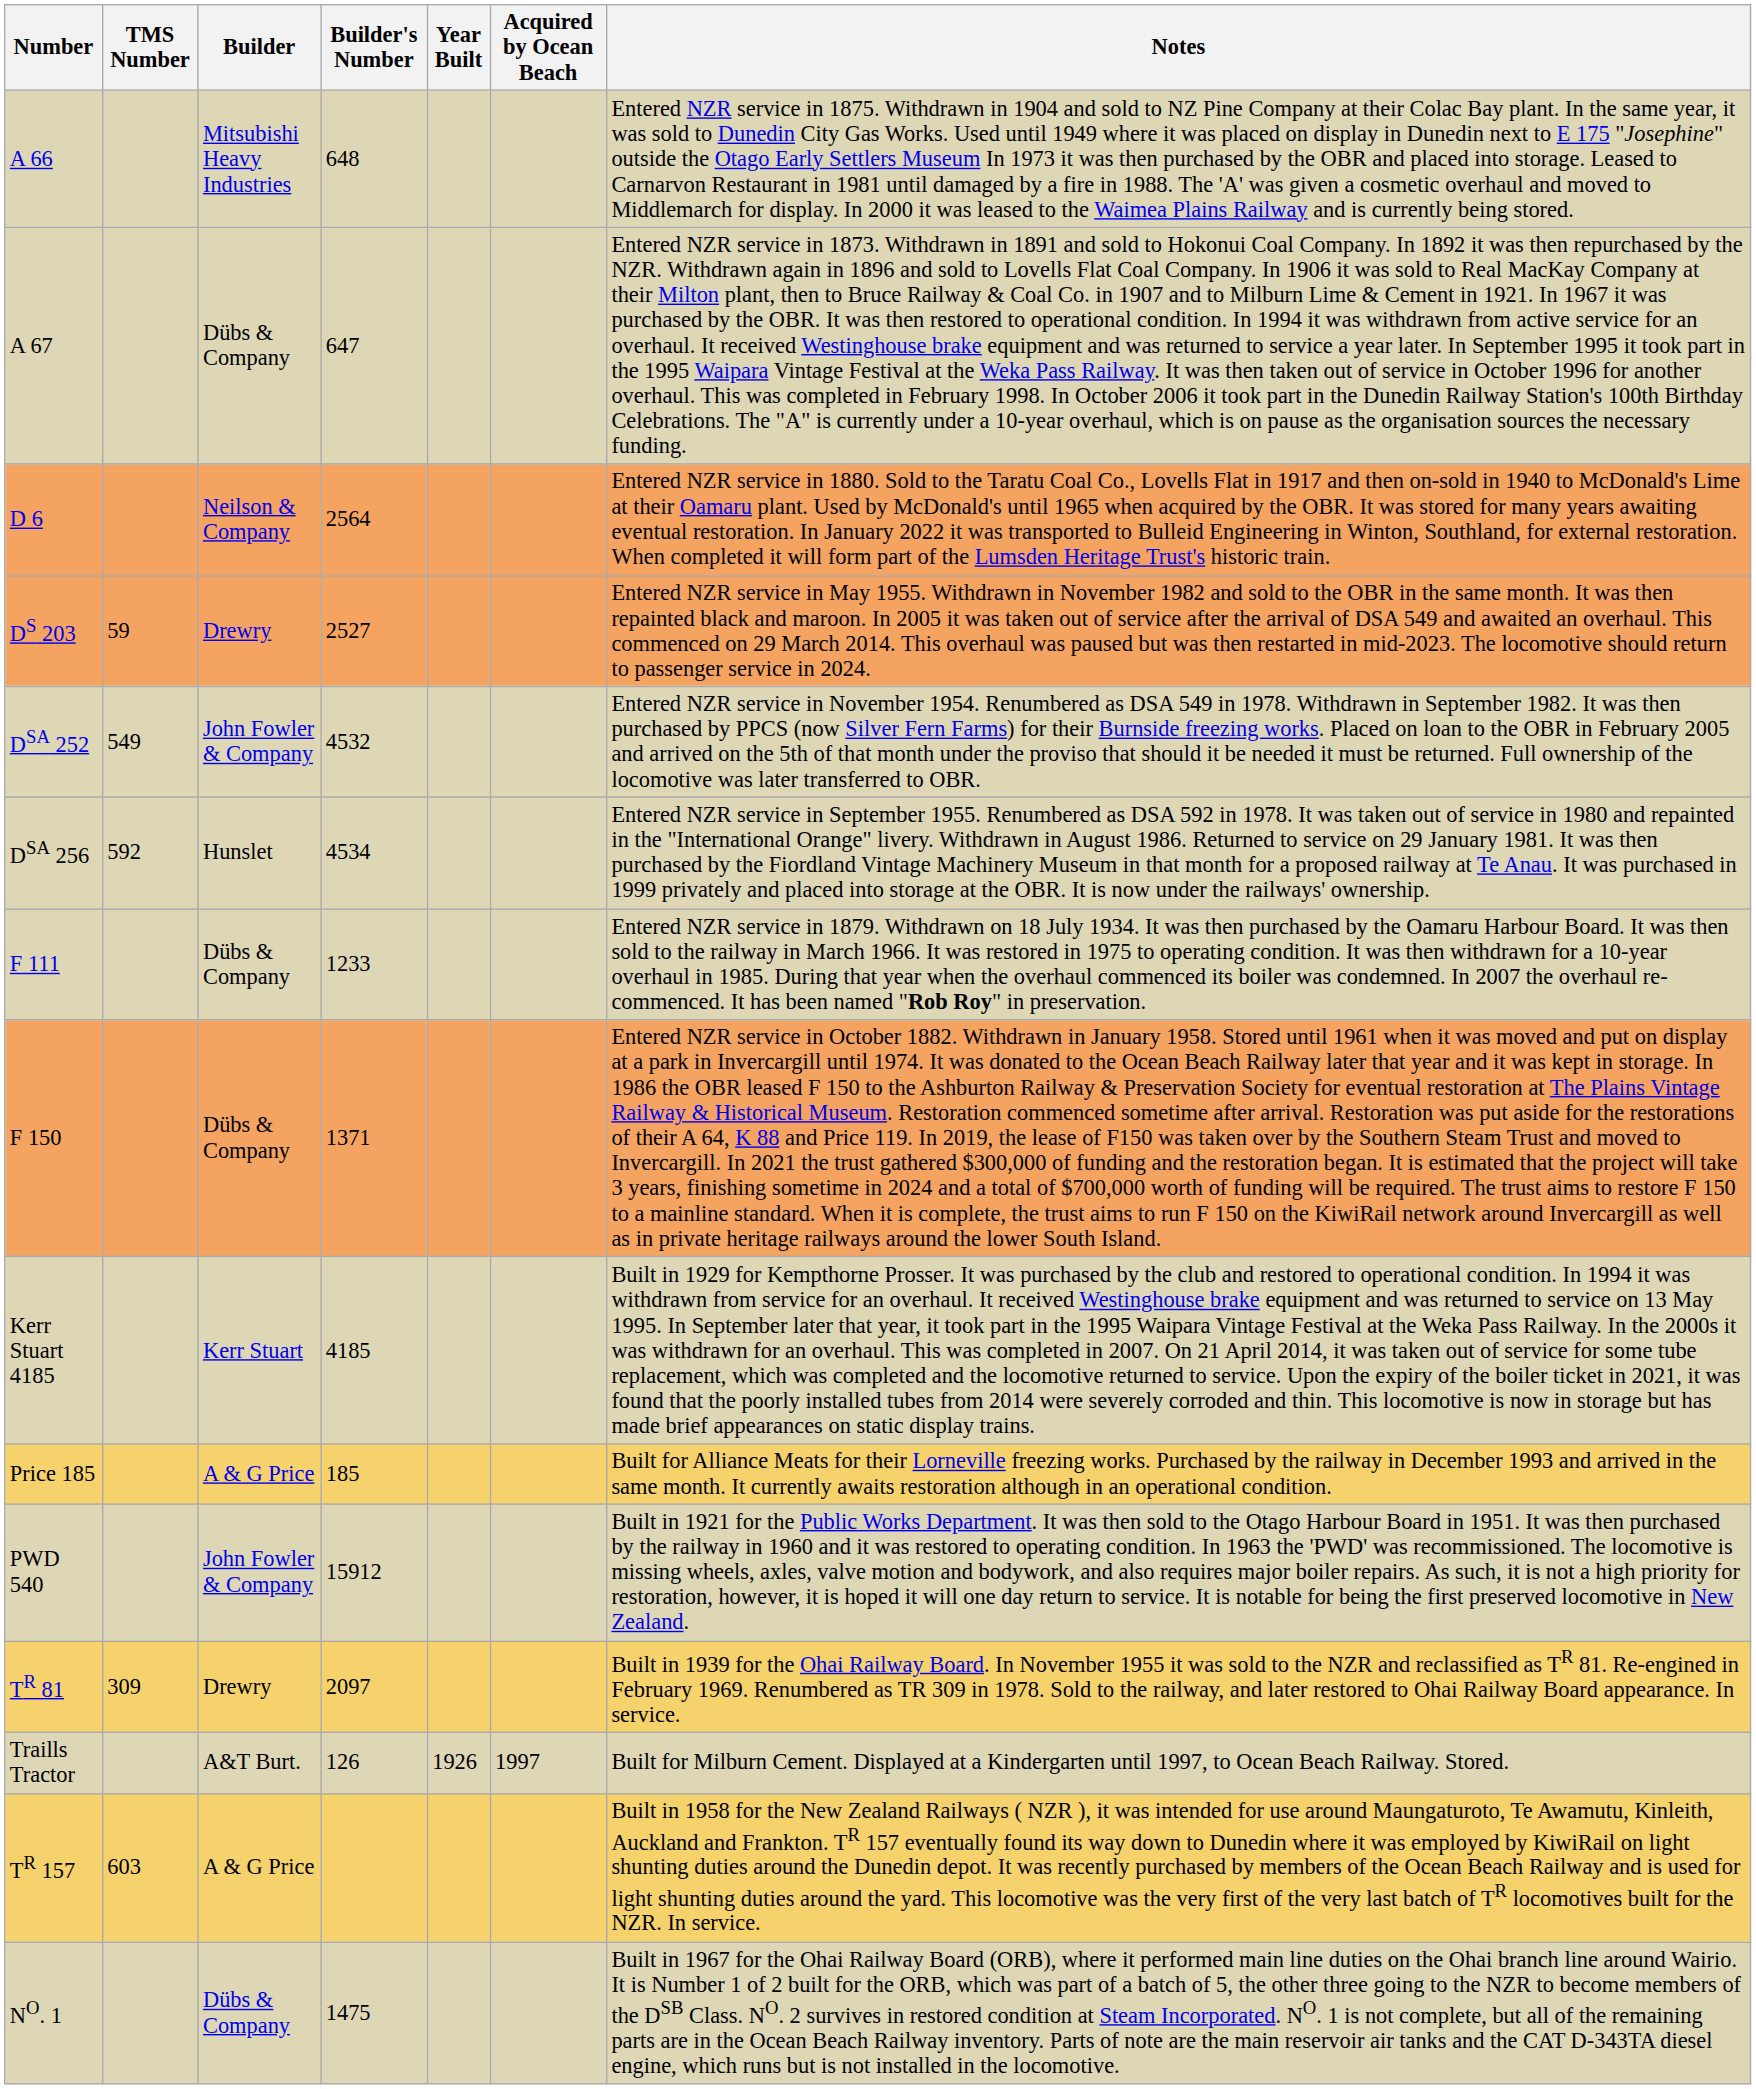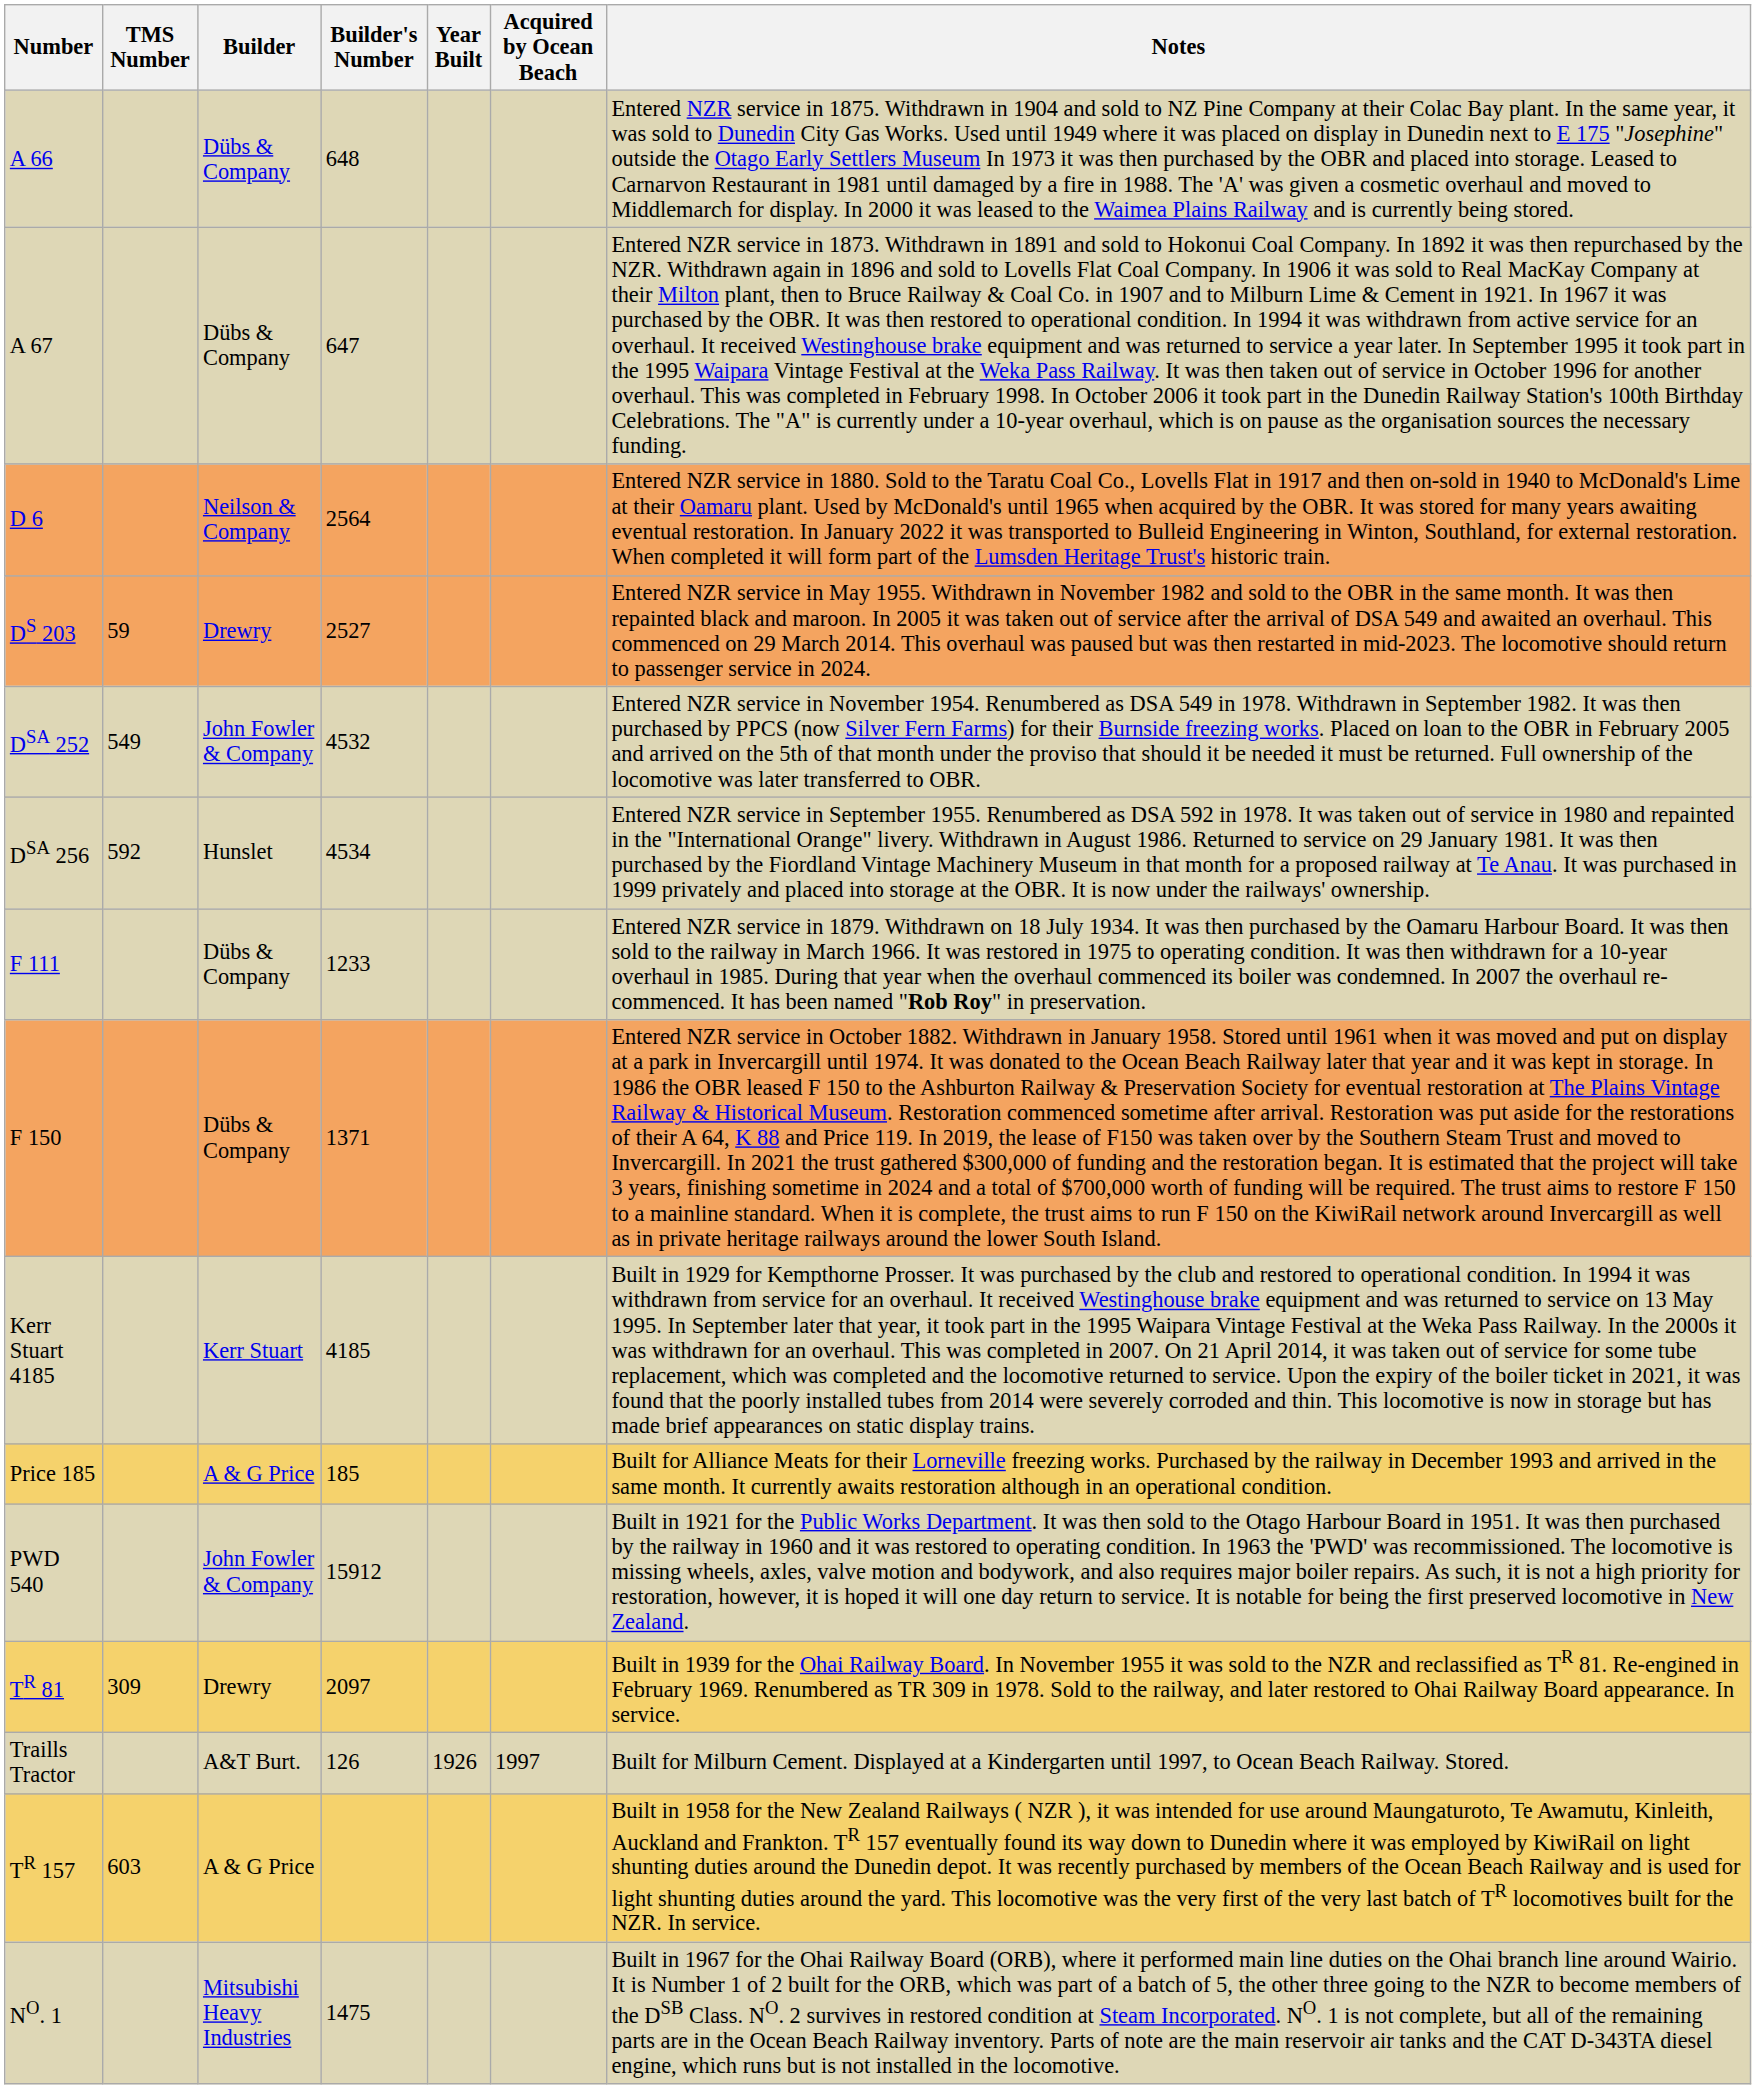 <table class="sortable wikitable" border="1">
 <tr>
 <th>Number</th>
 <th>TMS Number</th>
 <th>Builder</th>
 <th>Builder's Number</th>
 <th>Year Built</th>
 <th>Acquired by Ocean Beach</th>
 <th>Notes</th>
 </tr>
 <tr style="background:#DED7B6;">
 <td><a href='#'>A 66</a></td>
 <td></td>
-<td><a href='#'>Mitsubishi Heavy Industries</a></td>
+<td><a href='#'>Dübs & Company</a></td>
 <td>648</td>
 <td></td>
 <td></td>
 <td>Entered <a href='#'>NZR</a> service in 1875. Withdrawn in 1904 and sold to NZ Pine Company at their Colac Bay plant. In the same year, it was sold to <a href='#'>Dunedin</a> City Gas Works. Used until 1949 where it was placed on display in Dunedin next to <a href='#'>E 175</a> "<em>Josephine</em>" outside the <a href='#'>Otago Early Settlers Museum</a> In 1973 it was then purchased by the OBR and placed into storage. Leased to Carnarvon Restaurant in 1981 until damaged by a fire in 1988. The 'A' was given a cosmetic overhaul and moved to Middlemarch for display. In 2000 it was leased to the <a href='#'>Waimea Plains Railway</a> and is currently being stored.</td>
 </tr>
 <tr style="background:#DED7B6;">
 <td>A 67</td>
 <td></td>
 <td>Dübs & Company</td>
 <td>647</td>
 <td></td>
 <td></td>
 <td>Entered NZR service in 1873. Withdrawn in 1891 and sold to Hokonui Coal Company. In 1892 it was then repurchased by the NZR. Withdrawn again in 1896 and sold to Lovells Flat Coal Company. In 1906 it was sold to Real MacKay Company at their <a href='#'>Milton</a> plant, then to Bruce Railway & Coal Co. in 1907 and to Milburn Lime & Cement in 1921. In 1967 it was purchased by the OBR. It was then restored to operational condition. In 1994 it was withdrawn from active service for an overhaul. It received <a href='#'>Westinghouse brake</a> equipment and was returned to service a year later. In September 1995 it took part in the 1995 <a href='#'>Waipara</a> Vintage Festival at the <a href='#'>Weka Pass Railway</a>. It was then taken out of service in October 1996 for another overhaul. This was completed in February 1998. In October 2006 it took part in the Dunedin Railway Station's 100th Birthday Celebrations. The "A" is currently under a 10-year overhaul, which is on pause as the organisation sources the necessary funding. </td>
 </tr>
 <tr style="background:#f4a460;">
 <td><a href='#'>D 6</a></td>
 <td></td>
 <td><a href='#'>Neilson & Company</a></td>
 <td>2564</td>
 <td></td>
 <td></td>
 <td>Entered NZR service in 1880. Sold to the Taratu Coal Co., Lovells Flat in 1917 and then on-sold in 1940 to McDonald's Lime at their <a href='#'>Oamaru</a> plant. Used by McDonald's until 1965 when acquired by the OBR. It was stored for many years awaiting eventual restoration. In January 2022 it was transported to Bulleid Engineering in Winton, Southland, for external restoration. When completed it will form part of the <a href='#'>Lumsden Heritage Trust's</a> historic train.</td>
 </tr>
 <tr style="background:#f4a460;">
 <td><a href='#'>D<sup>S</sup> 203</a></td>
 <td>59</td>
 <td><a href='#'>Drewry</a></td>
 <td>2527</td>
 <td></td>
 <td></td>
 <td>Entered NZR service in May 1955. Withdrawn in November 1982 and sold to the OBR in the same month. It was then repainted black and maroon. In 2005 it was taken out of service after the arrival of DSA 549 and awaited an overhaul. This commenced on 29 March 2014. This overhaul was paused but was then restarted in mid-2023. The locomotive should return to passenger service in 2024. </td>
 </tr>
 <tr style="background:#DED7B6;">
 <td><a href='#'>D<sup>SA</sup> 252</a></td>
 <td>549</td>
 <td><a href='#'>John Fowler & Company</a></td>
 <td>4532</td>
 <td></td>
 <td></td>
 <td>Entered NZR service in November 1954. Renumbered as DSA 549 in 1978. Withdrawn in September 1982. It was then purchased by PPCS (now <a href='#'>Silver Fern Farms</a>) for their <a href='#'>Burnside freezing works</a>. Placed on loan to the OBR in February 2005 and arrived on the 5th of that month under the proviso that should it be needed it must be returned. Full ownership of the locomotive was later transferred to OBR.</td>
 </tr>
 <tr style="background:#DED7B6;">
 <td>D<sup>SA</sup> 256</td>
 <td>592</td>
 <td>Hunslet</td>
 <td>4534</td>
 <td></td>
 <td></td>
 <td>Entered NZR service in September 1955. Renumbered as DSA 592 in 1978. It was taken out of service in 1980 and repainted in the "International Orange" livery. Withdrawn in August 1986. Returned to service on 29 January 1981. It was then purchased by the Fiordland Vintage Machinery Museum in that month for a proposed railway at <a href='#'>Te Anau</a>. It was purchased in 1999 privately and placed into storage at the OBR. It is now under the railways' ownership.</td>
 </tr>
 <tr style="background:#DED7B6;">
 <td><a href='#'>F 111</a></td>
 <td></td>
 <td>Dübs & Company</td>
 <td>1233</td>
 <td></td>
 <td></td>
 <td>Entered NZR service in 1879. Withdrawn on 18 July 1934. It was then purchased by the Oamaru Harbour Board. It was then sold to the railway in March 1966. It was restored in 1975 to operating condition. It was then withdrawn for a 10-year overhaul in 1985. During that year when the overhaul commenced its boiler was condemned. In 2007 the overhaul re-commenced. It has been named "<strong>Rob Roy</strong>" in preservation.</td>
 </tr>
 <tr style="background:#f4a460;">
 <td>F 150</td>
 <td></td>
 <td>Dübs & Company</td>
 <td>1371</td>
 <td></td>
 <td></td>
 <td>Entered NZR service in October 1882. Withdrawn in January 1958. Stored until 1961 when it was moved and put on display at a park in Invercargill until 1974. It was donated to the Ocean Beach Railway later that year and it was kept in storage. In 1986 the OBR leased F 150 to the Ashburton Railway & Preservation Society for eventual restoration at <a href='#'>The Plains Vintage Railway & Historical Museum</a>. Restoration commenced sometime after arrival. Restoration was put aside for the restorations of their A 64, <a href='#'>K 88</a> and Price 119. In 2019, the lease of F150 was taken over by the Southern Steam Trust and moved to Invercargill. In 2021 the trust gathered $300,000 of funding and the restoration began. It is estimated that the project will take 3 years, finishing sometime in 2024 and a total of $700,000 worth of funding will be required. The trust aims to restore F 150 to a mainline standard. When it is complete, the trust aims to run F 150 on the KiwiRail network around Invercargill as well as in private heritage railways around the lower South Island. </td>
 </tr>
 <tr style="background:#DED7B6;">
 <td>Kerr Stuart 4185</td>
 <td></td>
 <td><a href='#'>Kerr Stuart</a></td>
 <td>4185</td>
 <td></td>
 <td></td>
 <td>Built in 1929 for Kempthorne Prosser. It was purchased by the club and restored to operational condition. In 1994 it was withdrawn from service for an overhaul. It received <a href='#'>Westinghouse brake</a> equipment and was returned to service on 13 May 1995. In September later that year, it took part in the 1995 Waipara Vintage Festival at the Weka Pass Railway. In the 2000s it was withdrawn for an overhaul. This was completed in 2007. On 21 April 2014, it was taken out of service for some tube replacement, which was completed and the locomotive returned to service. Upon the expiry of the boiler ticket in 2021, it was found that the poorly installed tubes from 2014 were severely corroded and thin. This locomotive is now in storage but has made brief appearances on static display trains.</td>
 </tr>
 <tr style="background:#F5D26C;">
 <td>Price 185</td>
 <td></td>
 <td><a href='#'>A & G Price</a></td>
 <td>185</td>
 <td></td>
 <td></td>
 <td>Built for Alliance Meats for their <a href='#'>Lorneville</a> freezing works. Purchased by the railway in December 1993 and arrived in the same month. It currently awaits restoration although in an operational condition.</td>
 </tr>
 <tr style="background:#DED7B6;">
 <td>PWD 540</td>
 <td></td>
 <td><a href='#'>John Fowler & Company</a></td>
 <td>15912</td>
 <td></td>
 <td></td>
 <td>Built in 1921 for the <a href='#'>Public Works Department</a>. It was then sold to the Otago Harbour Board in 1951. It was then purchased by the railway in 1960 and it was restored to operating condition. In 1963 the 'PWD' was recommissioned. The locomotive is missing wheels, axles, valve motion and bodywork, and also requires major boiler repairs. As such, it is not a high priority for restoration, however, it is hoped it will one day return to service. It is notable for being the first preserved locomotive in <a href='#'>New Zealand</a>.</td>
 </tr>
 <tr style="background:#F5D26C;">
 <td><a href='#'>T<sup>R</sup> 81</a></td>
 <td>309</td>
 <td>Drewry</td>
 <td>2097</td>
 <td></td>
 <td></td>
 <td>Built in 1939 for the <a href='#'>Ohai Railway Board</a>. In November 1955 it was sold to the NZR and reclassified as T<sup>R</sup> 81. Re-engined in February 1969. Renumbered as TR 309 in 1978. Sold to the railway, and later restored to Ohai Railway Board appearance. In service.</td>
 </tr>
 <tr style="background:#DED7B6;">
 <td>Traills Tractor</td>
 <td></td>
 <td>A&T Burt.</td>
 <td>126</td>
 <td>1926</td>
 <td>1997</td>
 <td>Built for Milburn Cement. Displayed at a Kindergarten until 1997, to Ocean Beach Railway. Stored.</td>
 </tr>
 <tr style="background:#F5D26C;">
 <td>T<sup>R</sup> 157</td>
 <td>603</td>
 <td>A & G Price</td>
 <td></td>
 <td></td>
 <td></td>
 <td>Built in 1958 for the New Zealand Railways ( NZR ), it was intended for use around Maungaturoto, Te Awamutu, Kinleith, Auckland and Frankton. T<sup>R</sup> 157 eventually found its way down to Dunedin where it was employed by KiwiRail on light shunting duties around the Dunedin depot. It was recently purchased by members of the Ocean Beach Railway and is used for light shunting duties around the yard. This locomotive was the very first of the very last batch of T<sup>R</sup> locomotives built for the NZR. In service.</td>
 </tr>
 <tr style="background:#DED7B6;">
 <td>N<sup>O</sup>. 1</td>
 <td></td>
-<td><a href='#'>Dübs & Company</a></td>
+<td><a href='#'>Mitsubishi Heavy Industries</a></td>
 <td>1475</td>
 <td></td>
 <td></td>
 <td>Built in 1967 for the Ohai Railway Board (ORB), where it performed main line duties on the Ohai branch line around Wairio. It is Number 1 of 2 built for the ORB, which was part of a batch of 5, the other three going to the NZR to become members of the D<sup>SB</sup> Class. N<sup>O</sup>. 2 survives in restored condition at <a href='#'>Steam Incorporated</a>. N<sup>O</sup>. 1 is not complete, but all of the remaining parts are in the Ocean Beach Railway inventory. Parts of note are the main reservoir air tanks and the CAT D-343TA diesel engine, which runs but is not installed in the locomotive.</td>
 </tr>
 </table>
